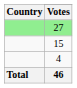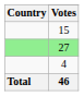 <table class="wikitable" style="text-align: center;">
 <tr>
 <th rowspan=2>Country</th>
 </tr>
 <tr>
 <th>Votes</th>
 </tr>
+<tr>
+<td style="text-align:left;"></td>
+<td>15</td>
+</tr>
 <tr style="background:#90ee90;">
 <td style="text-align:left;"></td>
 <td>27</td>
-</tr>
-<tr>
-<td style="text-align:left;"></td>
-<td>15</td>
 </tr>
 <tr>
 <td style="text-align:left;"></td>
 <td>4</td>
 </tr>
 <tr>
 <th style="text-align:left;">Total</th>
 <th>46</th>
 </tr>
 </table>
